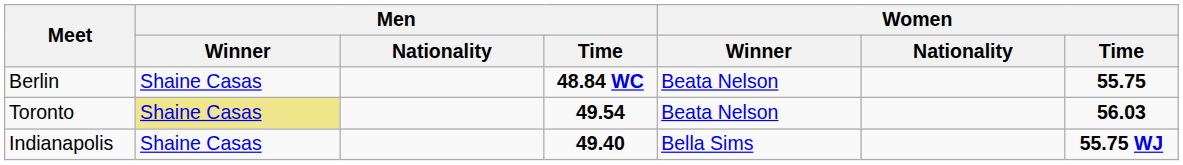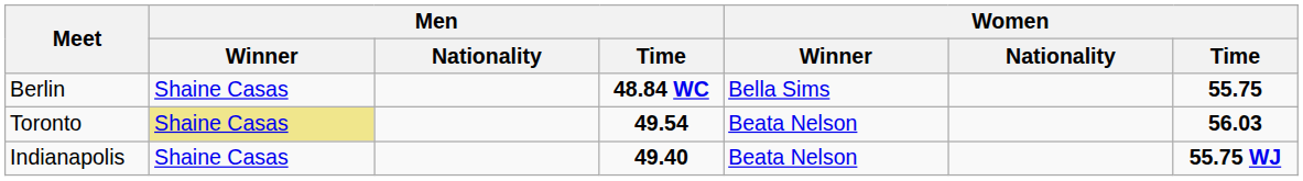 <table class="wikitable">
 <tr>
 <th width=100 rowspan=2>Meet</th>
 <th colspan=3>Men</th>
 <th colspan=3>Women</th>
 </tr>
 <tr>
 <th width=160>Winner</th>
 <th width=160>Nationality</th>
 <th width=85>Time</th>
 <th width=160>Winner</th>
 <th width=160>Nationality</th>
 <th width=85>Time</th>
 </tr>
 <tr>
 <td>Berlin</td>
 <td><a href='#'>Shaine Casas</a></td>
 <td></td>
 <td align=center><strong>48.84 <a href='#'>WC</a></strong></td>
-<td><a href='#'>Beata Nelson</a></td>
+<td><a href='#'>Bella Sims</a></td>
 <td></td>
 <td align=center><strong>55.75</strong></td>
 </tr>
 <tr>
 <td>Toronto</td>
 <td style="background: khaki;"><a href='#'>Shaine Casas</a></td>
 <td></td>
 <td align=center><strong>49.54</strong></td>
 <td><a href='#'>Beata Nelson</a></td>
 <td></td>
 <td align=center><strong>56.03</strong></td>
 </tr>
 <tr>
 <td>Indianapolis</td>
 <td><a href='#'>Shaine Casas</a></td>
 <td></td>
 <td align=center><strong>49.40</strong></td>
-<td><a href='#'>Bella Sims</a></td>
+<td><a href='#'>Beata Nelson</a></td>
 <td></td>
 <td align=center><strong>55.75 <a href='#'>WJ</a></strong></td>
 </tr>
 </table>
